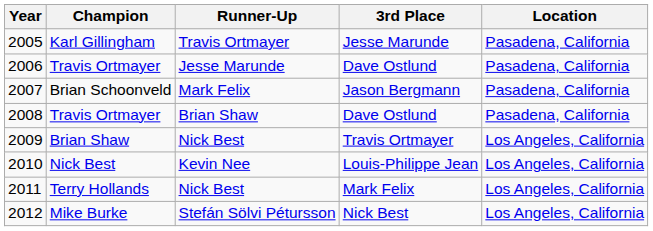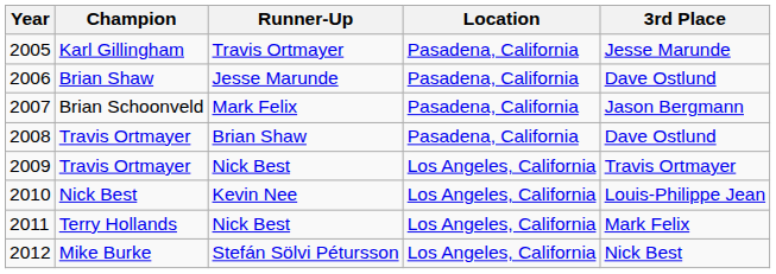 <table class="wikitable">
 <tr>
 <th>Year</th>
 <th>Champion</th>
 <th>Runner-Up</th>
+<th>Location</th>
 <th>3rd Place</th>
-<th>Location</th>
 </tr>
 <tr>
 <td>2005</td>
 <td> <a href='#'>Karl Gillingham</a></td>
 <td> <a href='#'>Travis Ortmayer</a></td>
+<td><a href='#'>Pasadena, California</a></td>
 <td> <a href='#'>Jesse Marunde</a></td>
-<td><a href='#'>Pasadena, California</a></td>
 </tr>
 <tr>
 <td>2006</td>
-<td> <a href='#'>Travis Ortmayer</a></td>
+<td> <a href='#'>Brian Shaw</a></td>
 <td> <a href='#'>Jesse Marunde</a></td>
+<td><a href='#'>Pasadena, California</a></td>
 <td> <a href='#'>Dave Ostlund</a></td>
-<td><a href='#'>Pasadena, California</a></td>
 </tr>
 <tr>
 <td>2007</td>
 <td> Brian Schoonveld</td>
 <td> <a href='#'>Mark Felix</a></td>
+<td><a href='#'>Pasadena, California</a></td>
 <td> <a href='#'>Jason Bergmann</a></td>
-<td><a href='#'>Pasadena, California</a></td>
 </tr>
 <tr>
 <td>2008</td>
 <td> <a href='#'>Travis Ortmayer</a></td>
 <td> <a href='#'>Brian Shaw</a></td>
+<td><a href='#'>Pasadena, California</a></td>
 <td> <a href='#'>Dave Ostlund</a></td>
-<td><a href='#'>Pasadena, California</a></td>
 </tr>
 <tr>
 <td>2009</td>
-<td> <a href='#'>Brian Shaw</a></td>
+<td> <a href='#'>Travis Ortmayer</a></td>
 <td> <a href='#'>Nick Best</a></td>
+<td><a href='#'>Los Angeles, California</a></td>
 <td> <a href='#'>Travis Ortmayer</a></td>
-<td><a href='#'>Los Angeles, California</a></td>
 </tr>
 <tr>
 <td>2010</td>
 <td> <a href='#'>Nick Best</a></td>
 <td> <a href='#'>Kevin Nee</a></td>
+<td><a href='#'>Los Angeles, California</a></td>
 <td> <a href='#'>Louis-Philippe Jean</a></td>
-<td><a href='#'>Los Angeles, California</a></td>
 </tr>
 <tr>
 <td>2011</td>
 <td> <a href='#'>Terry Hollands</a></td>
 <td> <a href='#'>Nick Best</a></td>
+<td><a href='#'>Los Angeles, California</a></td>
 <td> <a href='#'>Mark Felix</a></td>
-<td><a href='#'>Los Angeles, California</a></td>
 </tr>
 <tr>
 <td>2012</td>
 <td> <a href='#'>Mike Burke</a></td>
 <td> <a href='#'>Stefán Sölvi Pétursson</a></td>
+<td><a href='#'>Los Angeles, California</a></td>
 <td> <a href='#'>Nick Best</a></td>
-<td><a href='#'>Los Angeles, California</a></td>
 </tr>
 </table>
